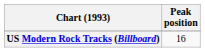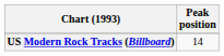 <table class="wikitable sortable plainrowheaders" style="text-align:center">
 <tr>
 <th>Chart (1993)</th>
 <th>Peak<br>position</th>
 </tr>
 <tr>
 </tr>
 <tr>
 </tr>
 <tr>
 </tr>
 <tr>
 <th scope="row">US <a href='#'>Modern Rock Tracks</a> (<em><a href='#'>Billboard</a></em>)</th>
-<td>16</td>
+<td>14</td>
 </tr>
 </table>
